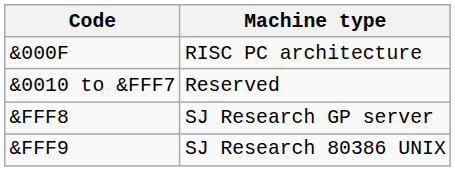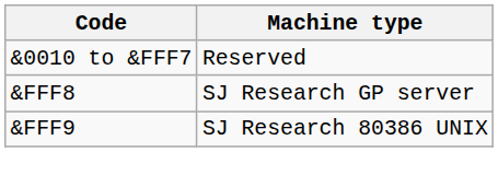 <table class="wikitable" style="margin-top:2em;margin-bottom:1em;margin-left:50px">
 <tr>
 <th>Code</th>
 <th>Machine type</th>
-</tr>
-<tr>
-<td>&000F</td>
-<td>RISC PC architecture</td>
 </tr>
 <tr>
 <td>&0010 to &FFF7</td>
 <td>Reserved</td>
 </tr>
 <tr>
 <td>&FFF8</td>
 <td>SJ Research GP server</td>
 </tr>
 <tr>
 <td>&FFF9</td>
 <td>SJ Research 80386 UNIX</td>
 </tr>
 </table>
